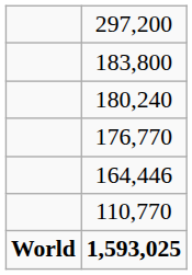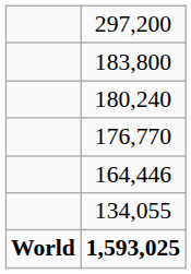 <table class="wikitable" style="float:right; 13em; text-align:center;">
 <tr>
 <td></td>
 <td>297,200</td>
 </tr>
 <tr>
 <td></td>
 <td>183,800</td>
 </tr>
 <tr>
 <td></td>
 <td>180,240</td>
 </tr>
 <tr>
 <td></td>
 <td>176,770</td>
 </tr>
 <tr>
 <td></td>
 <td>164,446</td>
 </tr>
 <tr>
 <td></td>
-<td>110,770</td>
+<td>134,055</td>
 </tr>
 <tr>
 <td><strong>World</strong></td>
 <td><strong>1,593,025</strong></td>
 </tr>
 </table>
